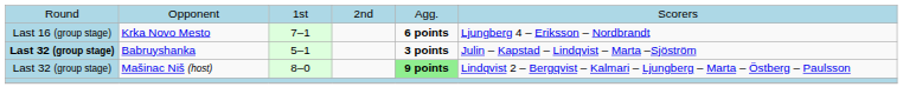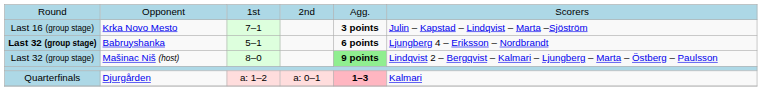 <table class="wikitable" style="text-align:center">
 <tr bgcolor=lightblue>
 <td width=150px>Round</td>
 <td width=200px>Opponent</td>
 <td width=80px>1st</td>
 <td width=80px>2nd</td>
 <td width=80px>Agg.</td>
 <td width=600px>Scorers</td>
 </tr>
 <tr>
 <td bgcolor=lightblue>Last 16 <small>(group stage)</small></td>
 <td align=left> <a href='#'>Krka Novo Mesto</a></td>
 <td bgcolor="#ddffdd">7–1</td>
 <td></td>
-<td><strong>6 points</strong></td>
-<td align=left><a href='#'>Ljungberg</a> 4 – <a href='#'>Eriksson</a> – <a href='#'>Nordbrandt</a></td>
+<td><strong>3 points</strong></td>
+<td align=left><a href='#'>Julin</a> – <a href='#'>Kapstad</a> – <a href='#'>Lindqvist</a> – <a href='#'>Marta</a> –<a href='#'>Sjöström</a></td>
 </tr>
 <tr>
 <td bgcolor=lightblue><strong>Last 32 <small>(group stage)</small></strong></td>
 <td align=left> <a href='#'>Babruyshanka</a></td>
 <td bgcolor="#ddffdd">5–1</td>
 <td></td>
-<td><strong>3 points</strong></td>
-<td align=left><a href='#'>Julin</a> – <a href='#'>Kapstad</a> – <a href='#'>Lindqvist</a> – <a href='#'>Marta</a> –<a href='#'>Sjöström</a></td>
+<td><strong>6 points</strong></td>
+<td align=left><a href='#'>Ljungberg</a> 4 – <a href='#'>Eriksson</a> – <a href='#'>Nordbrandt</a></td>
 </tr>
 <tr>
 <td bgcolor=lightblue>Last 32 <small>(group stage)</small></td>
 <td align=left> <a href='#'>Mašinac Niš</a> <small><em>(host)</em></small></td>
 <td bgcolor="#ddffdd">8–0</td>
 <td></td>
 <td bgcolor=lightgreen><strong>9 points</strong></td>
 <td align=left><a href='#'>Lindqvist</a> 2 – <a href='#'>Bergqvist</a> – <a href='#'>Kalmari</a> – <a href='#'>Ljungberg</a> – <a href='#'>Marta</a> – <a href='#'>Östberg</a> – <a href='#'>Paulsson</a></td>
 </tr>
 <tr bgcolor=lightblue>
 <td colspan=6></td>
 </tr>
 <tr>
+<td bgcolor=lightblue>Quarterfinals</td>
+<td align=left> <a href='#'>Djurgården</a></td>
+<td bgcolor="#ffdddd">a: 1–2</td>
+<td bgcolor="#ffdddd">a: 0–1</td>
+<td bgcolor=lightpink><strong>1–3</strong></td>
+<td align=left><a href='#'>Kalmari</a></td>
+</tr>
+<tr>
 </tr>
 </table>
